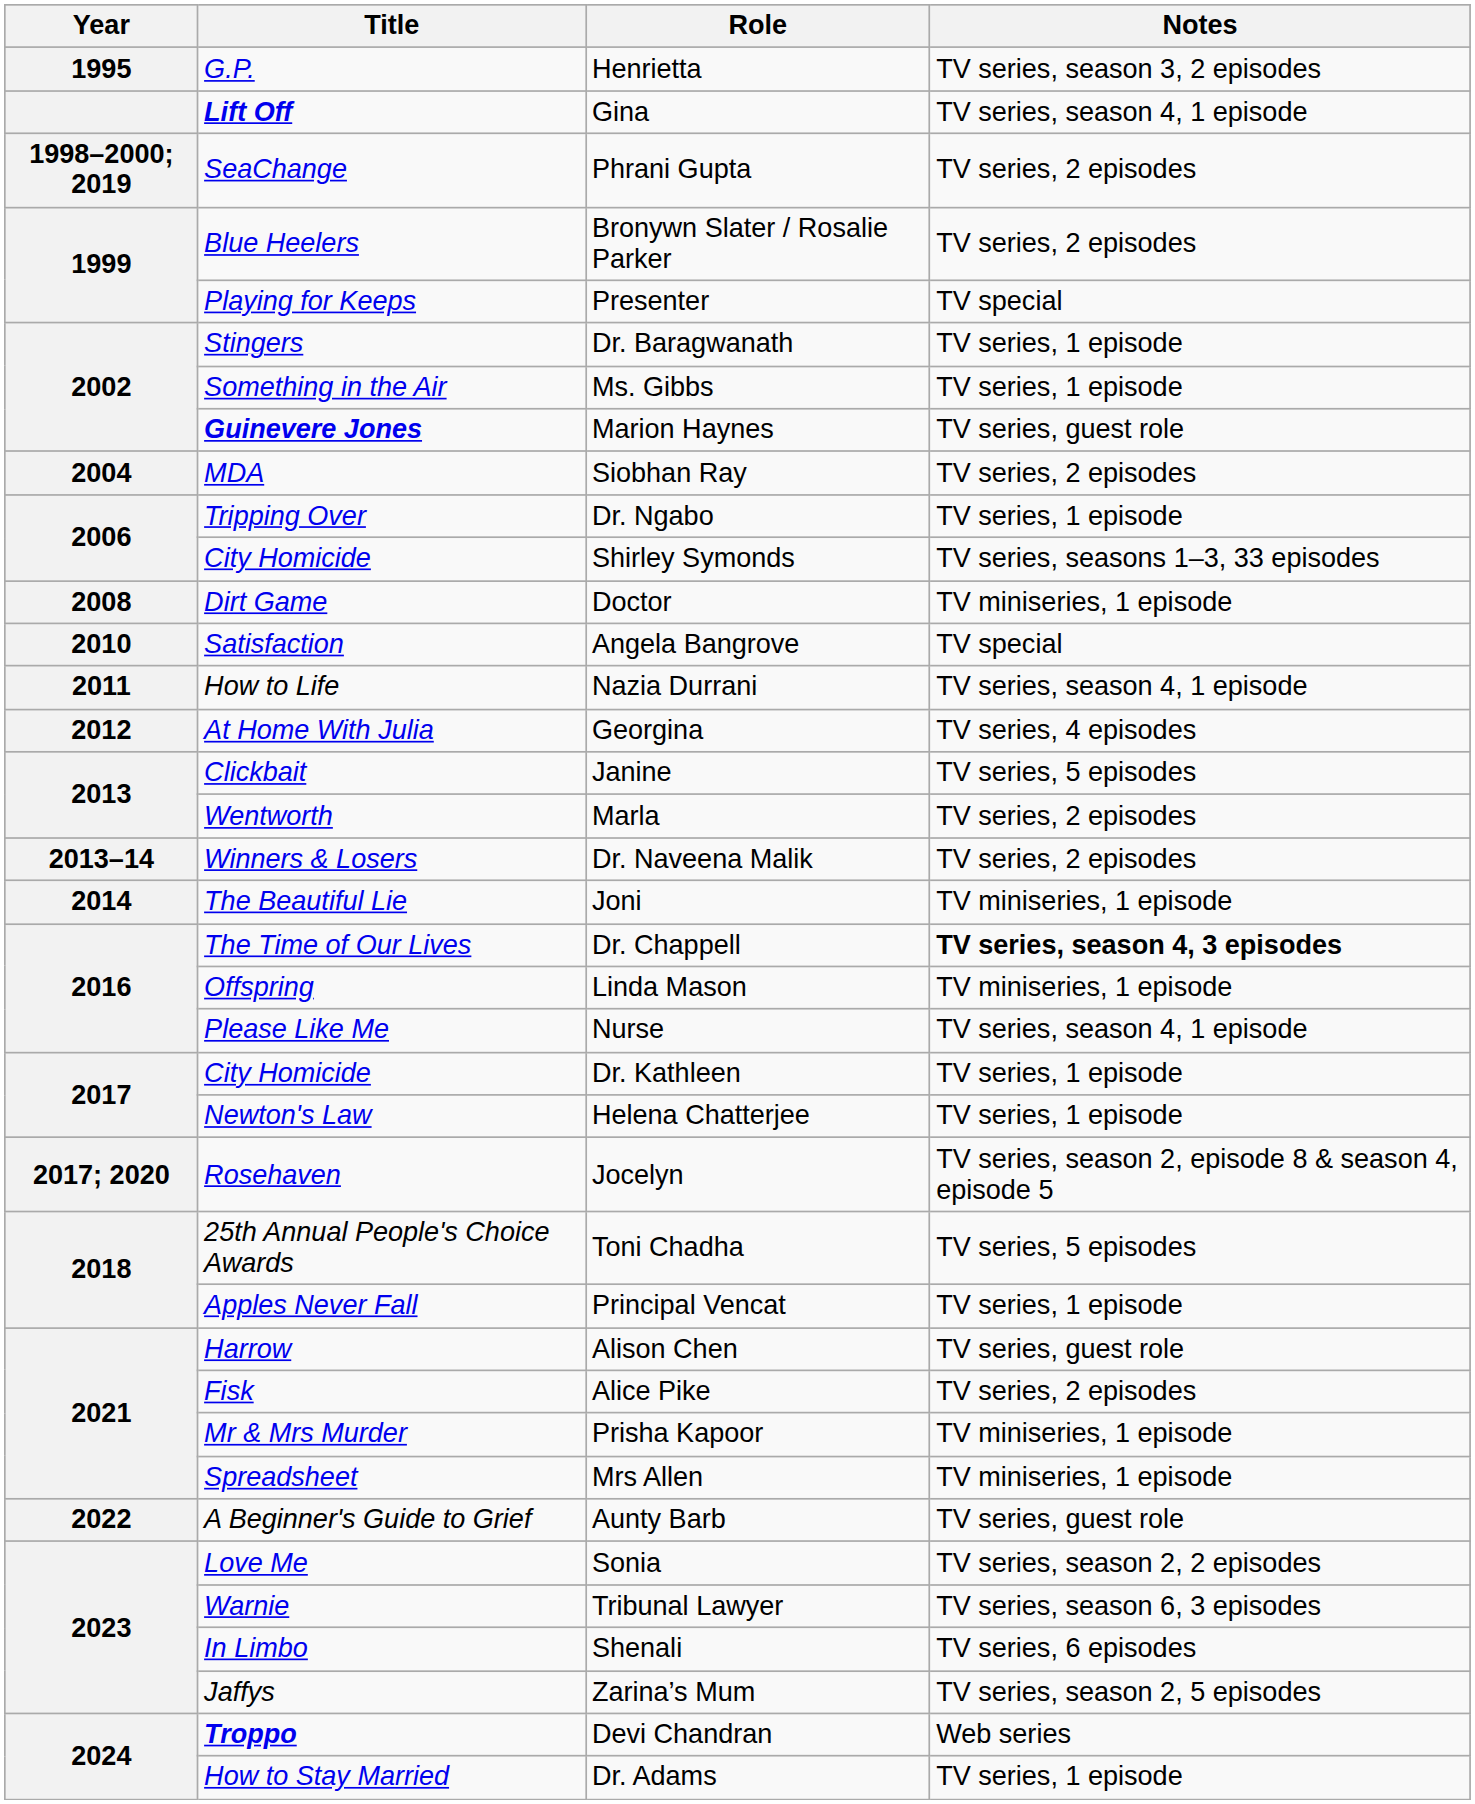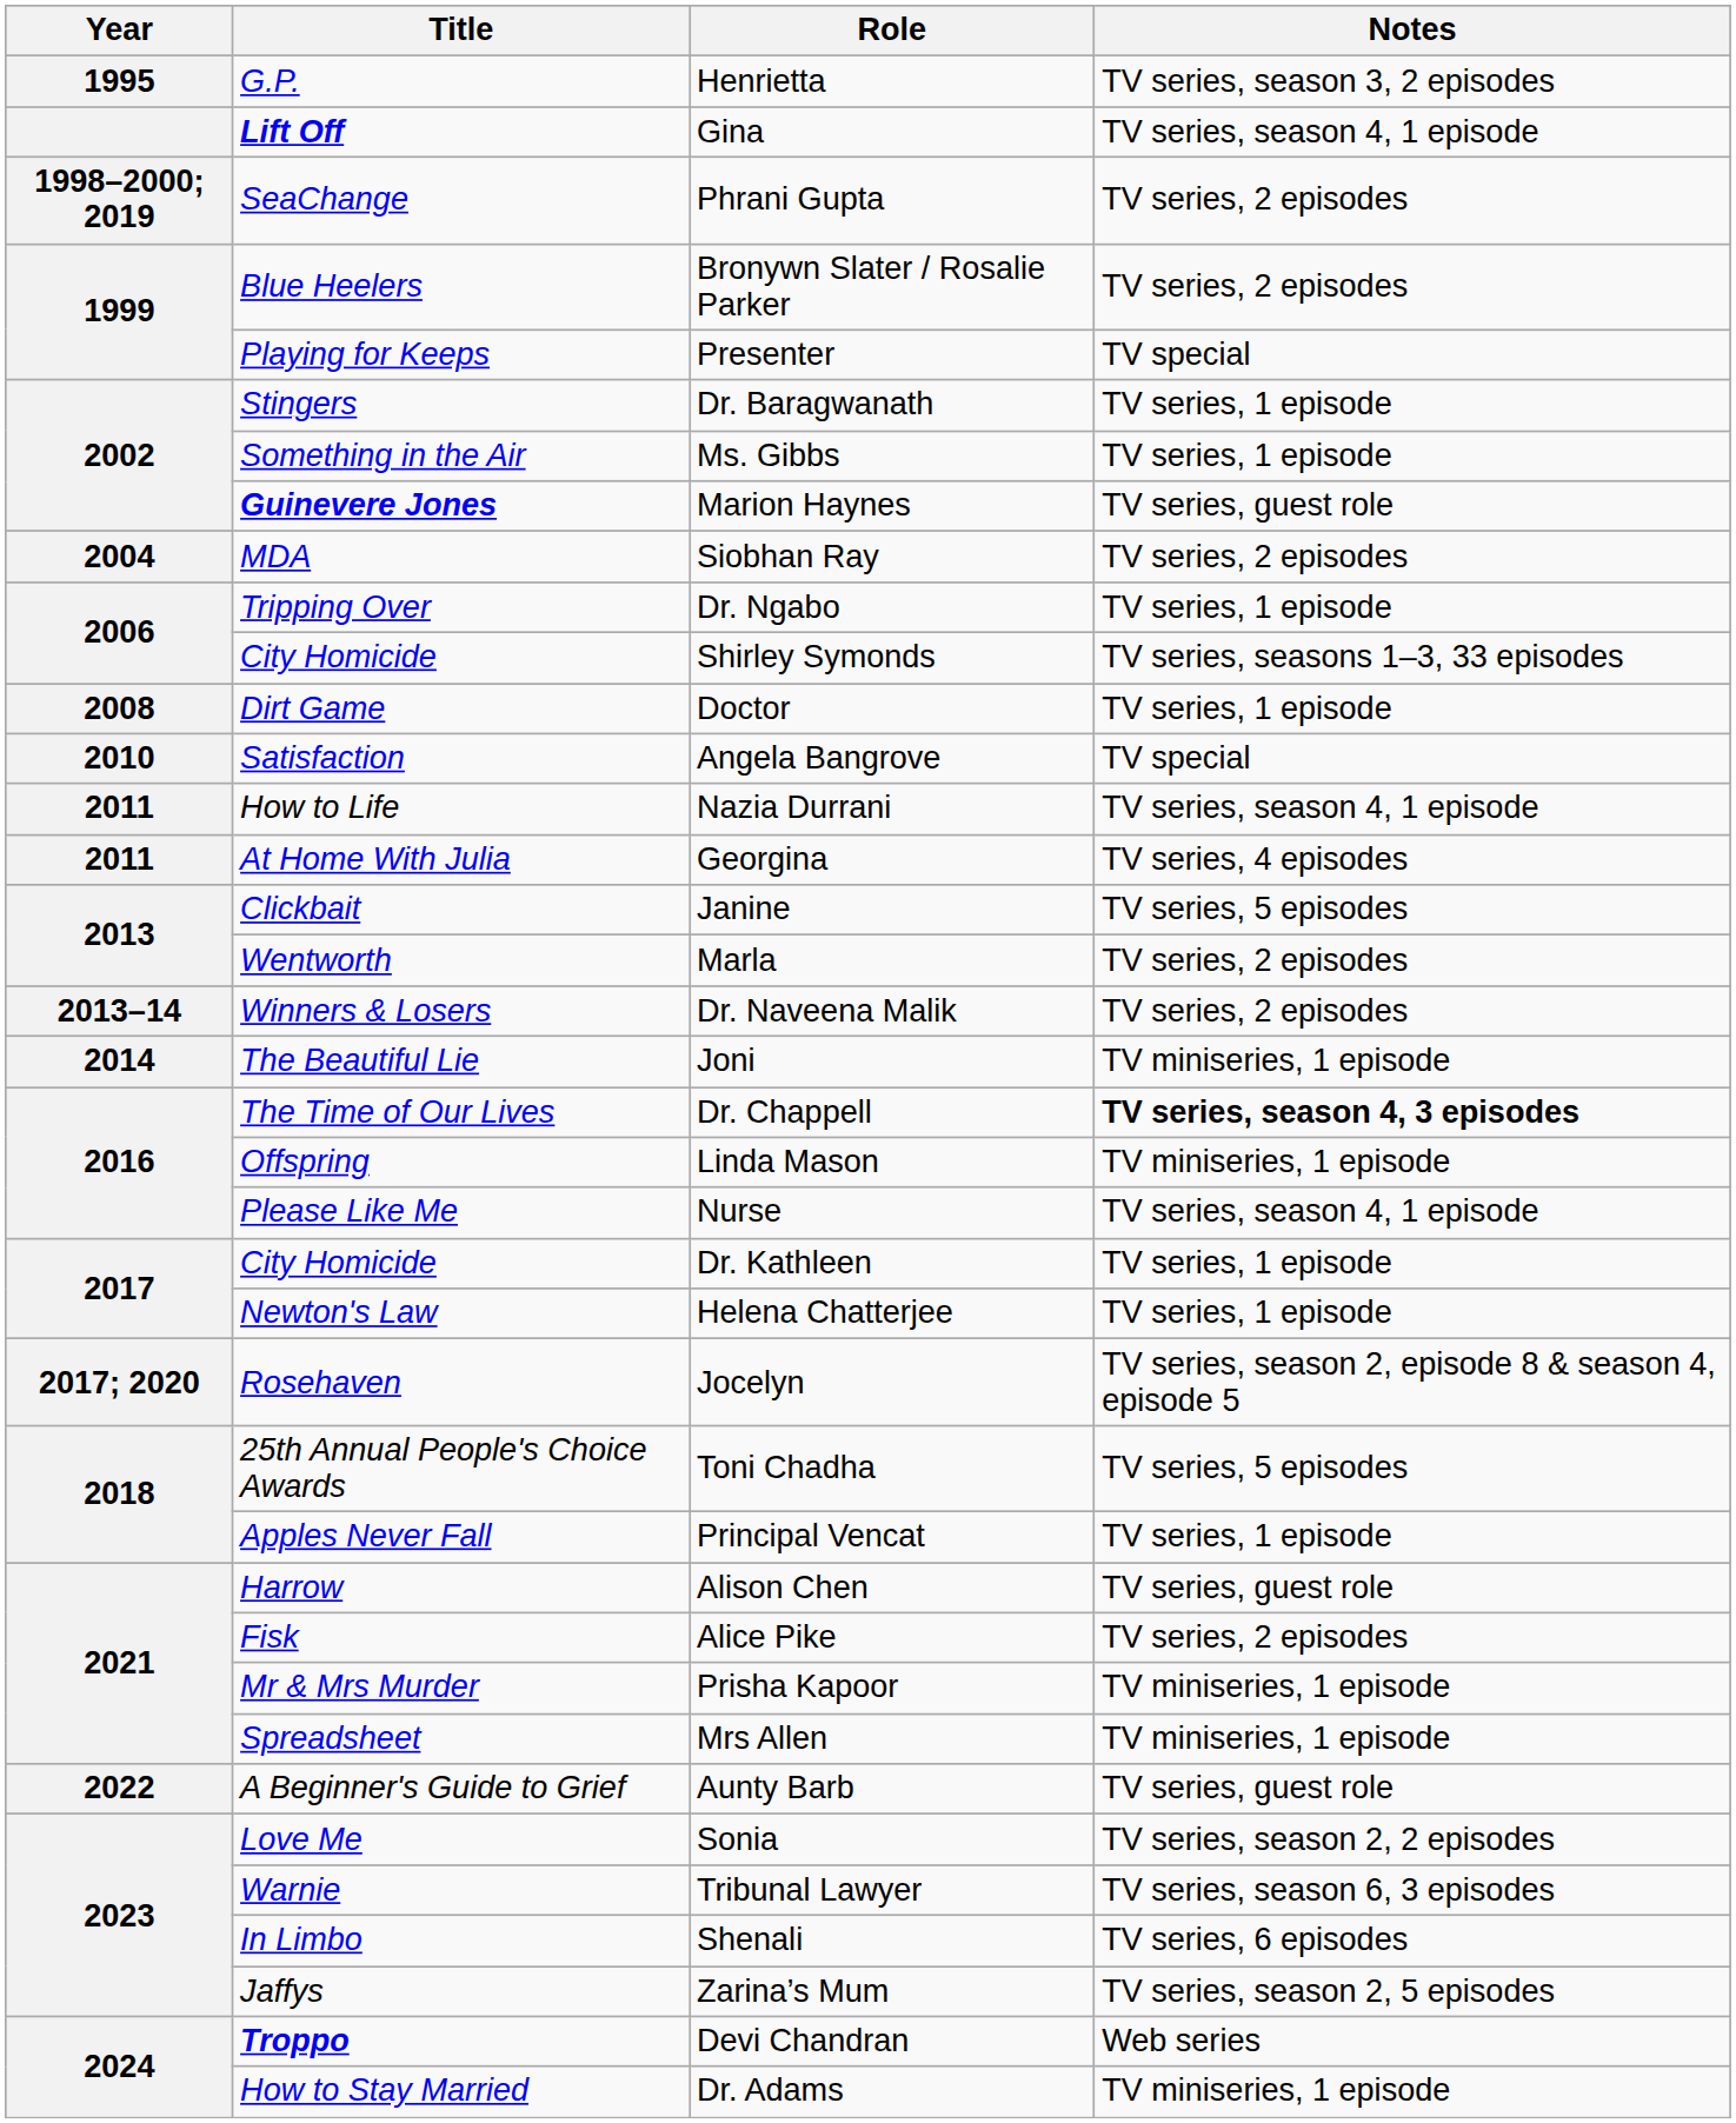 <table class="wikitable sortable plainrowheaders">
 <tr>
 <th scope="col">Year</th>
 <th scope="col">Title</th>
 <th scope="col">Role</th>
 <th scope="col" class="unsortable">Notes</th>
 </tr>
 <tr>
 <th scope="row">1995</th>
 <td><em><a href='#'>G.P.</a></em></td>
 <td>Henrietta</td>
 <td>TV series, season 3, 2 episodes</td>
 </tr>
 <tr>
 <th></th>
 <td><strong><em><a href='#'>Lift Off</a></em></strong></td>
 <td>Gina</td>
 <td>TV series, season 4, 1 episode</td>
 </tr>
 <tr>
 <th scope="row">1998–2000; 2019</th>
 <td><em><a href='#'>SeaChange</a></em></td>
 <td>Phrani Gupta</td>
 <td>TV series, 2 episodes</td>
 </tr>
 <tr>
 <th rowspan="2" scope="row">1999</th>
 <td><em><a href='#'>Blue Heelers</a></em></td>
 <td>Bronywn Slater / Rosalie Parker</td>
 <td>TV series, 2 episodes</td>
 </tr>
 <tr>
 <td><em><a href='#'>Playing for Keeps</a></em></td>
 <td>Presenter</td>
 <td>TV special</td>
 </tr>
 <tr>
 <th rowspan="3" scope="row">2002</th>
 <td><em><a href='#'>Stingers</a></em></td>
 <td>Dr. Baragwanath</td>
 <td>TV series, 1 episode</td>
 </tr>
 <tr>
 <td><em><a href='#'>Something in the Air</a></em></td>
 <td>Ms. Gibbs</td>
 <td>TV series, 1 episode</td>
 </tr>
 <tr>
 <td><strong><em><a href='#'>Guinevere Jones</a></em></strong></td>
 <td>Marion Haynes</td>
 <td>TV series, guest role</td>
 </tr>
 <tr>
 <th scope="row">2004</th>
 <td><em><a href='#'>MDA</a></em></td>
 <td>Siobhan Ray</td>
 <td>TV series, 2 episodes</td>
 </tr>
 <tr>
 <th rowspan="2" scope="row">2006</th>
 <td><em><a href='#'>Tripping Over</a></em></td>
 <td>Dr. Ngabo</td>
 <td>TV series, 1 episode</td>
 </tr>
 <tr>
 <td><em><a href='#'>City Homicide</a></em></td>
 <td>Shirley Symonds</td>
 <td>TV series, seasons 1–3, 33 episodes</td>
 </tr>
 <tr>
 <th scope="row">2008</th>
 <td><em><a href='#'>Dirt Game</a></em></td>
 <td>Doctor</td>
-<td>TV miniseries, 1 episode</td>
+<td>TV series, 1 episode</td>
 </tr>
 <tr>
 <th scope="row">2010</th>
 <td><em><a href='#'>Satisfaction</a></em></td>
 <td>Angela Bangrove</td>
 <td>TV special</td>
 </tr>
 <tr>
 <th scope="row">2011</th>
 <td><em>How to Life</em></td>
 <td>Nazia Durrani</td>
 <td>TV series, season 4, 1 episode</td>
 </tr>
 <tr>
-<th scope="row">2012</th>
+<th scope="row">2011</th>
 <td><em><a href='#'>At Home With Julia</a></em></td>
 <td>Georgina</td>
 <td>TV series, 4 episodes</td>
 </tr>
 <tr>
 <th rowspan="2" scope="row">2013</th>
 <td><em><a href='#'>Clickbait</a></em></td>
 <td>Janine</td>
 <td>TV series, 5 episodes</td>
 </tr>
 <tr>
 <td><em><a href='#'>Wentworth</a></em></td>
 <td>Marla</td>
 <td>TV series, 2 episodes</td>
 </tr>
 <tr>
 <th scope="row">2013–14</th>
 <td><em><a href='#'>Winners & Losers</a></em></td>
 <td>Dr. Naveena Malik</td>
 <td>TV series, 2 episodes</td>
 </tr>
 <tr>
 <th scope="row">2014</th>
 <td><em><a href='#'>The Beautiful Lie</a></em></td>
 <td>Joni</td>
 <td>TV miniseries, 1 episode</td>
 </tr>
 <tr>
 <th rowspan="3" scope="row">2016</th>
 <td><em><a href='#'>The Time of Our Lives</a></em></td>
 <td>Dr. Chappell</td>
 <td><strong>TV series, season 4, 3 episodes</strong></td>
 </tr>
 <tr>
 <td><em><a href='#'>Offspring</a></em></td>
 <td>Linda Mason</td>
 <td>TV miniseries, 1 episode</td>
 </tr>
 <tr>
 <td><em><a href='#'>Please Like Me</a></em></td>
 <td>Nurse</td>
 <td>TV series, season 4, 1 episode</td>
 </tr>
 <tr>
 <th rowspan="2" scope="row">2017</th>
 <td><em><a href='#'>City Homicide</a></em></td>
 <td>Dr. Kathleen</td>
 <td>TV series, 1 episode</td>
 </tr>
 <tr>
 <td><em><a href='#'>Newton's Law</a></em></td>
 <td>Helena Chatterjee</td>
 <td>TV series, 1 episode</td>
 </tr>
 <tr>
 <th scope="row">2017; 2020</th>
 <td><em><a href='#'>Rosehaven</a></em></td>
 <td>Jocelyn</td>
 <td>TV series, season 2, episode 8 & season 4, episode 5</td>
 </tr>
 <tr>
 <th rowspan="2" scope="row">2018</th>
 <td><em>25th Annual People's Choice Awards</em></td>
 <td>Toni Chadha</td>
 <td>TV series, 5 episodes</td>
 </tr>
 <tr>
 <td><em><a href='#'>Apples Never Fall</a></em></td>
 <td>Principal Vencat</td>
 <td>TV series, 1 episode</td>
 </tr>
 <tr>
 <th rowspan="4" scope="row">2021</th>
 <td><em><a href='#'>Harrow</a></em></td>
 <td>Alison Chen</td>
 <td>TV series, guest role</td>
 </tr>
 <tr>
 <td><em><a href='#'>Fisk</a></em></td>
 <td>Alice Pike</td>
 <td>TV series, 2 episodes</td>
 </tr>
 <tr>
 <td><em><a href='#'>Mr & Mrs Murder</a></em></td>
 <td>Prisha Kapoor</td>
 <td>TV miniseries, 1 episode</td>
 </tr>
 <tr>
 <td><em><a href='#'>Spreadsheet</a></em></td>
 <td>Mrs Allen</td>
 <td>TV miniseries, 1 episode</td>
 </tr>
 <tr>
 <th scope="row">2022</th>
 <td><em>A Beginner's Guide to Grief</em></td>
 <td>Aunty Barb</td>
 <td>TV series, guest role</td>
 </tr>
 <tr>
 <th rowspan="4" scope="row">2023</th>
 <td><em><a href='#'>Love Me</a></em></td>
 <td>Sonia</td>
 <td>TV series, season 2, 2 episodes</td>
 </tr>
 <tr>
 <td><em><a href='#'>Warnie</a></em></td>
 <td>Tribunal Lawyer</td>
 <td>TV series, season 6, 3 episodes</td>
 </tr>
 <tr>
 <td><em><a href='#'>In Limbo</a></em></td>
 <td>Shenali</td>
 <td>TV series, 6 episodes</td>
 </tr>
 <tr>
 <td><em>Jaffys</em></td>
 <td>Zarina’s Mum</td>
 <td>TV series, season 2, 5 episodes</td>
 </tr>
 <tr>
 <th rowspan="2" scope="row">2024</th>
 <td><strong><em><a href='#'>Troppo</a></em></strong></td>
 <td>Devi Chandran</td>
 <td>Web series</td>
 </tr>
 <tr>
 <td><em><a href='#'>How to Stay Married</a></em></td>
 <td>Dr. Adams</td>
-<td>TV series, 1 episode</td>
+<td>TV miniseries, 1 episode</td>
 </tr>
 </table>
